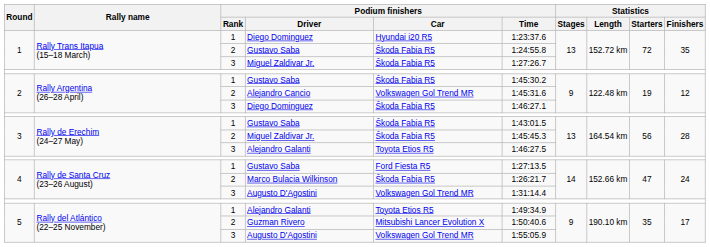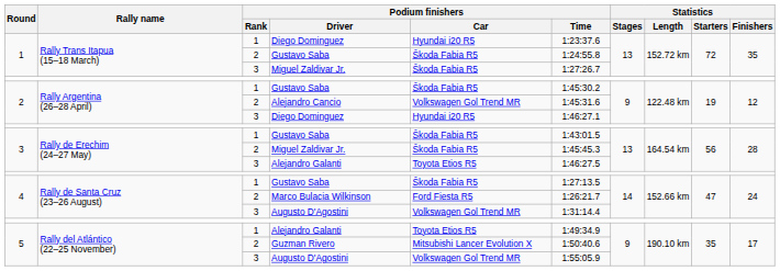 <table class="wikitable" style="font-size:85%;">
 <tr>
 <th rowspan=2>Round</th>
 <th style="width:22em" rowspan=2>Rally name</th>
 <th colspan=4>Podium finishers</th>
 <th colspan=4>Statistics</th>
 </tr>
 <tr>
 <th>Rank</th>
 <th style="width:15em">Driver</th>
 <th style="width:15em">Car</th>
 <th style="width:6em">Time</th>
 <th>Stages</th>
 <th>Length</th>
 <th>Starters</th>
 <th>Finishers</th>
 </tr>
 <tr>
 <td rowspan=3 align=center>1</td>
 <td rowspan=3> <a href='#'>Rally Trans Itapua</a><br>(15–18 March)</td>
 <td align=center>1</td>
 <td> <a href='#'>Diego Dominguez</a></td>
 <td><a href='#'>Hyundai i20 R5</a></td>
 <td align=center>1:23:37.6</td>
 <td rowspan=3 align=center>13</td>
 <td rowspan=3 align=center>152.72 km</td>
 <td rowspan=3 align=center>72</td>
 <td rowspan=3 align=center>35</td>
 </tr>
 <tr>
 <td align=center>2</td>
 <td> <a href='#'>Gustavo Saba</a></td>
 <td><a href='#'>Škoda Fabia R5</a></td>
 <td align=center>1:24:55.8</td>
 </tr>
 <tr>
 <td align=center>3</td>
 <td> <a href='#'>Miguel Zaldivar Jr.</a></td>
 <td><a href='#'>Škoda Fabia R5</a></td>
 <td align=center>1:27:26.7</td>
 </tr>
 <tr style="background:white;">
 <td colspan="12"></td>
 </tr>
 <tr>
 <td rowspan=3 align=center>2</td>
 <td rowspan=3> <a href='#'>Rally Argentina</a><br>(26–28 April)</td>
 <td align=center>1</td>
 <td> <a href='#'>Gustavo Saba</a></td>
 <td><a href='#'>Škoda Fabia R5</a></td>
 <td align=center>1:45:30.2</td>
 <td rowspan=3 align=center>9</td>
 <td rowspan=3 align=center>122.48 km</td>
 <td rowspan=3 align=center>19</td>
 <td rowspan=3 align=center>12</td>
 </tr>
 <tr>
 <td align=center>2</td>
 <td> <a href='#'>Alejandro Cancio</a></td>
 <td><a href='#'>Volkswagen Gol Trend MR</a></td>
 <td align=center>1:45:31.6</td>
 </tr>
 <tr>
 <td align=center>3</td>
 <td> <a href='#'>Diego Dominguez</a></td>
-<td><a href='#'>Škoda Fabia R5</a></td>
+<td><a href='#'>Hyundai i20 R5</a></td>
 <td align=center>1:46:27.1</td>
 </tr>
 <tr style="background:white;">
 <td colspan="12"></td>
 </tr>
 <tr>
 <td rowspan=3 align=center>3</td>
 <td rowspan=3> <a href='#'>Rally de Erechim</a><br>(24–27 May)</td>
 <td align=center>1</td>
 <td> <a href='#'>Gustavo Saba</a></td>
 <td><a href='#'>Škoda Fabia R5</a></td>
 <td align=center>1:43:01.5</td>
 <td rowspan=3 align=center>13</td>
 <td rowspan=3 align=center>164.54 km</td>
 <td rowspan=3 align=center>56</td>
 <td rowspan=3 align=center>28</td>
 </tr>
 <tr>
 <td align=center>2</td>
 <td> <a href='#'>Miguel Zaldivar Jr.</a></td>
 <td><a href='#'>Škoda Fabia R5</a></td>
 <td align=center>1:45:45.3</td>
 </tr>
 <tr>
 <td align=center>3</td>
 <td> <a href='#'>Alejandro Galanti</a></td>
 <td><a href='#'>Toyota Etios R5</a></td>
 <td align=center>1:46:27.5</td>
 </tr>
 <tr style="background:white;">
 <td colspan="12"></td>
 </tr>
 <tr>
 <td rowspan=3 align=center>4</td>
 <td rowspan=3> <a href='#'>Rally de Santa Cruz</a><br>(23–26 August)</td>
 <td align=center>1</td>
 <td> <a href='#'>Gustavo Saba</a></td>
-<td><a href='#'>Ford Fiesta R5</a></td>
+<td><a href='#'>Škoda Fabia R5</a></td>
 <td align=center>1:27:13.5</td>
 <td rowspan=3 align=center>14</td>
 <td rowspan=3 align=center>152.66 km</td>
 <td rowspan=3 align=center>47</td>
 <td rowspan=3 align=center>24</td>
 </tr>
 <tr>
 <td align=center>2</td>
 <td> <a href='#'>Marco Bulacia Wilkinson</a></td>
-<td><a href='#'>Škoda Fabia R5</a></td>
+<td><a href='#'>Ford Fiesta R5</a></td>
 <td align=center>1:26:21.7</td>
 </tr>
 <tr>
 <td align=center>3</td>
 <td> <a href='#'>Augusto D'Agostini</a></td>
 <td><a href='#'>Volkswagen Gol Trend MR</a></td>
 <td align=center>1:31:14.4</td>
 </tr>
 <tr style="background:white;">
 <td colspan="12"></td>
 </tr>
 <tr>
 <td rowspan=3 align=center>5</td>
 <td rowspan=3> <a href='#'>Rally del Atlántico</a><br>(22–25 November)</td>
 <td align=center>1</td>
 <td> <a href='#'>Alejandro Galanti</a></td>
 <td><a href='#'>Toyota Etios R5</a></td>
 <td align=center>1:49:34.9</td>
 <td rowspan=3 align=center>9</td>
 <td rowspan=3 align=center>190.10 km</td>
 <td rowspan=3 align=center>35</td>
 <td rowspan=3 align=center>17</td>
 </tr>
 <tr>
 <td align=center>2</td>
 <td> <a href='#'>Guzman Rivero</a></td>
 <td><a href='#'>Mitsubishi Lancer Evolution X</a></td>
 <td align=center>1:50:40.6</td>
 </tr>
 <tr>
 <td align=center>3</td>
 <td> <a href='#'>Augusto D'Agostini</a></td>
 <td><a href='#'>Volkswagen Gol Trend MR</a></td>
 <td align=center>1:55:05.9</td>
 </tr>
 </table>
